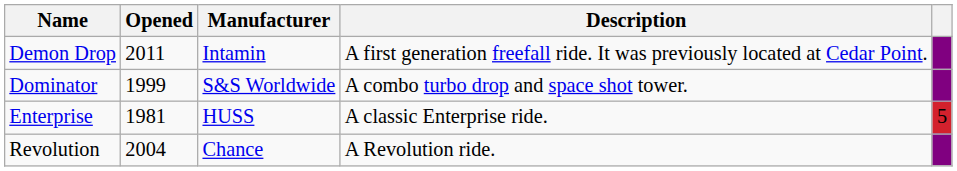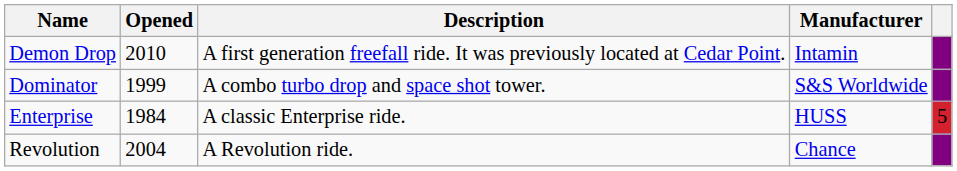 <table class="wikitable sortable">
 <tr>
 <th>Name</th>
 <th>Opened</th>
+<th>Description</th>
 <th>Manufacturer</th>
-<th>Description</th>
 <th></th>
 </tr>
 <tr>
 <td><a href='#'>Demon Drop</a></td>
-<td>2011</td>
+<td>2010</td>
+<td>A first generation <a href='#'>freefall</a> ride. It was previously located at <a href='#'>Cedar Point</a>.</td>
 <td><a href='#'>Intamin</a></td>
-<td>A first generation <a href='#'>freefall</a> ride. It was previously located at <a href='#'>Cedar Point</a>.</td>
 <td bgcolor="purple" align="center"></td>
 </tr>
 <tr>
 <td><a href='#'>Dominator</a></td>
 <td>1999</td>
+<td>A combo <a href='#'>turbo drop</a> and <a href='#'>space shot</a> tower.</td>
 <td><a href='#'>S&S Worldwide</a></td>
-<td>A combo <a href='#'>turbo drop</a> and <a href='#'>space shot</a> tower.</td>
 <td bgcolor="purple" align=center></td>
 </tr>
 <tr>
 <td><a href='#'>Enterprise</a></td>
-<td>1981</td>
+<td>1984</td>
+<td>A classic Enterprise ride.</td>
 <td><a href='#'>HUSS</a></td>
-<td>A classic Enterprise ride.</td>
 <td bgcolor="#D3212D" align="center">5</td>
 </tr>
 <tr>
 <td>Revolution</td>
 <td>2004</td>
+<td>A Revolution ride.</td>
 <td><a href='#'>Chance</a></td>
-<td>A Revolution ride.</td>
 <td bgcolor="purple" align="center"></td>
 </tr>
 </table>
